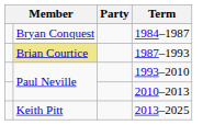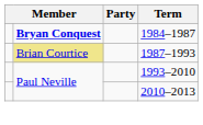 <table class="wikitable">
 <tr>
 <th colspan="2">Member</th>
 <th>Party</th>
 <th>Term</th>
 </tr>
 <tr>
 <td> </td>
-<td><a href='#'>Bryan Conquest</a></td>
+<td><strong><a href='#'>Bryan Conquest</a></strong></td>
 <td></td>
 <td><a href='#'>1984</a>–1987</td>
 </tr>
 <tr>
 <td> </td>
 <td style="background: khaki;"><a href='#'>Brian Courtice</a></td>
 <td></td>
 <td><a href='#'>1987</a>–1993</td>
 </tr>
 <tr>
 <td> </td>
 <td rowspan="2"><a href='#'>Paul Neville</a></td>
 <td></td>
 <td><a href='#'>1993</a>–2010</td>
 </tr>
 <tr>
 <td> </td>
 <td></td>
 <td><a href='#'>2010</a>–2013</td>
 </tr>
-<tr>
-<td> </td>
-<td><a href='#'>Keith Pitt</a></td>
-<td></td>
-<td><a href='#'>2013</a>–2025</td>
-</tr>
 </table>
